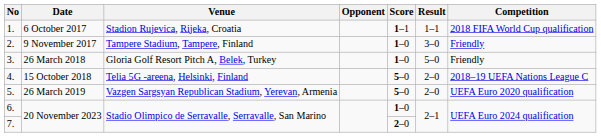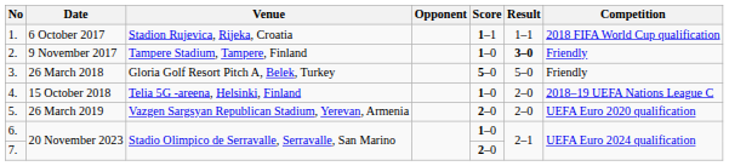 <table class="wikitable">
 <tr>
 <th>No</th>
 <th>Date</th>
 <th>Venue</th>
 <th>Opponent</th>
 <th>Score</th>
 <th>Result</th>
 <th>Competition</th>
 </tr>
 <tr>
 <td>1.</td>
 <td>6 October 2017</td>
 <td><a href='#'>Stadion Rujevica</a>, <a href='#'>Rijeka</a>, Croatia</td>
 <td></td>
 <td align=center><strong>1</strong>–1</td>
 <td align=center>1–1</td>
 <td><a href='#'>2018 FIFA World Cup qualification</a></td>
 </tr>
 <tr>
 <td>2.</td>
 <td>9 November 2017</td>
 <td><a href='#'>Tampere Stadium</a>, <a href='#'>Tampere</a>, Finland</td>
 <td></td>
 <td align=center><strong>1</strong>–0</td>
-<td align=center>3–0</td>
+<td align=center><strong>3–0</strong></td>
 <td><a href='#'>Friendly</a></td>
 </tr>
 <tr>
 <td>3.</td>
 <td>26 March 2018</td>
 <td>Gloria Golf Resort Pitch A, <a href='#'>Belek</a>, Turkey</td>
 <td></td>
-<td align=center><strong>1</strong>–0</td>
+<td align=center><strong>5</strong>–0</td>
 <td align=center>5–0</td>
 <td>Friendly</td>
 </tr>
 <tr>
 <td>4.</td>
 <td>15 October 2018</td>
 <td><a href='#'>Telia 5G -areena</a>, <a href='#'>Helsinki</a>, <a href='#'>Finland</a></td>
 <td></td>
-<td align=center><strong>5</strong>–0</td>
+<td align=center><strong>1</strong>–0</td>
 <td align=center>2–0</td>
 <td><a href='#'>2018–19 UEFA Nations League C</a></td>
 </tr>
 <tr>
 <td>5.</td>
 <td>26 March 2019</td>
 <td><a href='#'>Vazgen Sargsyan Republican Stadium</a>, <a href='#'>Yerevan</a>, Armenia</td>
 <td></td>
-<td align=center><strong>5</strong>–0</td>
+<td align=center><strong>2</strong>–0</td>
 <td align=center>2–0</td>
 <td><a href='#'>UEFA Euro 2020 qualification</a></td>
 </tr>
 <tr>
 <td>6.</td>
 <td rowspan="2">20 November 2023</td>
 <td rowspan="2"><a href='#'>Stadio Olimpico de Serravalle</a>, <a href='#'>Serravalle</a>, San Marino</td>
 <td rowspan="2"></td>
 <td align="center"><strong>1</strong>–0</td>
 <td align=center rowspan="2">2–1</td>
 <td rowspan="2"><a href='#'>UEFA Euro 2024 qualification</a></td>
 </tr>
 <tr>
 <td>7.</td>
 <td align="center"><strong>2</strong>–0</td>
 </tr>
 </table>
